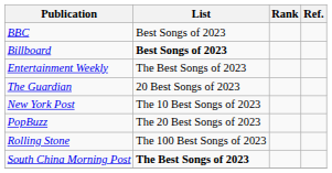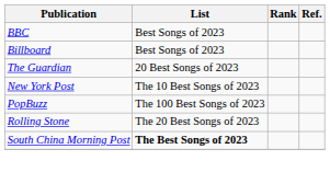 <table class="wikitable">
 <tr>
 <th>Publication</th>
 <th>List</th>
 <th>Rank</th>
 <th>Ref.</th>
 </tr>
 <tr>
 <td><em><a href='#'>BBC</a></em></td>
 <td>Best Songs of 2023</td>
 <td></td>
 <td></td>
 </tr>
 <tr>
 <td><em><a href='#'>Billboard</a></em></td>
-<td><strong>Best Songs of 2023</strong></td>
-<td></td>
-<td></td>
-</tr>
-<tr>
-<td><em><a href='#'>Entertainment Weekly</a></em></td>
-<td>The Best Songs of 2023</td>
+<td>Best Songs of 2023</td>
 <td></td>
 <td></td>
 </tr>
 <tr>
 <td><em><a href='#'>The Guardian</a></em></td>
 <td>20 Best Songs of 2023</td>
 <td></td>
 <td></td>
 </tr>
 <tr>
 <td><em><a href='#'>New York Post</a></em></td>
 <td>The 10 Best Songs of 2023</td>
 <td></td>
 <td></td>
 </tr>
 <tr>
 <td><em><a href='#'>PopBuzz</a></em></td>
-<td>The 20 Best Songs of 2023</td>
+<td>The 100 Best Songs of 2023</td>
 <td></td>
 <td></td>
 </tr>
 <tr>
 <td><em><a href='#'>Rolling Stone</a></em></td>
-<td>The 100 Best Songs of 2023</td>
+<td>The 20 Best Songs of 2023</td>
 <td></td>
 <td></td>
 </tr>
 <tr>
 <td><em><a href='#'>South China Morning Post</a></em></td>
 <td><strong>The Best Songs of 2023</strong></td>
 <td></td>
 <td></td>
 </tr>
 <tr>
 </tr>
 </table>
